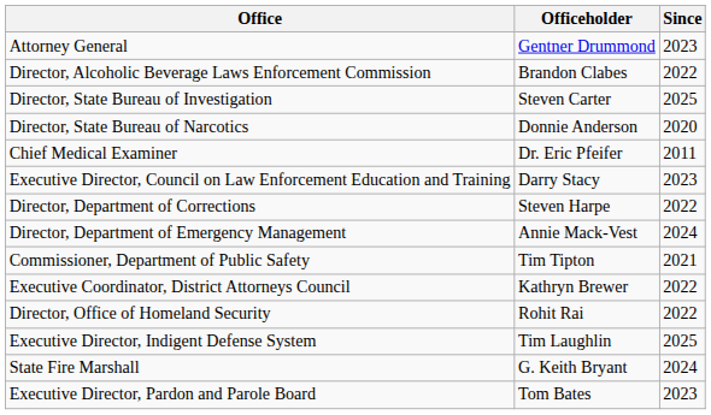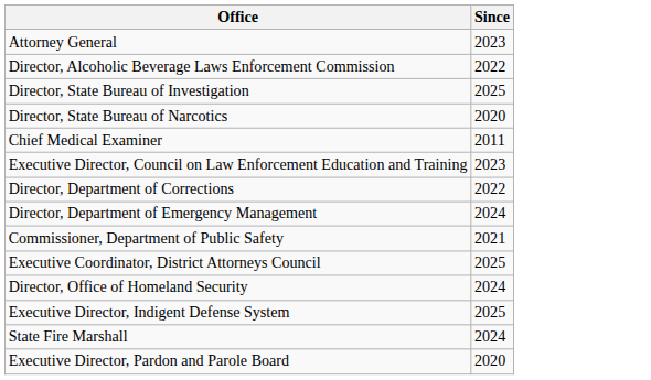 <table class="wikitable">
 <tr>
 <th>Office</th>
-<th>Officeholder</th>
 <th>Since</th>
 </tr>
 <tr>
 <td>Attorney General</td>
-<td><a href='#'>Gentner Drummond</a></td>
 <td>2023</td>
 </tr>
 <tr>
 <td>Director, Alcoholic Beverage Laws Enforcement Commission</td>
-<td>Brandon Clabes</td>
 <td>2022</td>
 </tr>
 <tr>
 <td>Director, State Bureau of Investigation</td>
-<td>Steven Carter</td>
 <td>2025</td>
 </tr>
 <tr>
 <td>Director, State Bureau of Narcotics</td>
-<td>Donnie Anderson</td>
 <td>2020</td>
 </tr>
 <tr>
 <td>Chief Medical Examiner</td>
-<td>Dr. Eric Pfeifer</td>
 <td>2011</td>
 </tr>
 <tr>
 <td>Executive Director, Council on Law Enforcement Education and Training</td>
-<td>Darry Stacy</td>
 <td>2023</td>
 </tr>
 <tr>
 <td>Director, Department of Corrections</td>
-<td>Steven Harpe</td>
 <td>2022</td>
 </tr>
 <tr>
 <td>Director, Department of Emergency Management</td>
-<td>Annie Mack-Vest</td>
 <td>2024</td>
 </tr>
 <tr>
 <td>Commissioner, Department of Public Safety</td>
-<td>Tim Tipton</td>
 <td>2021</td>
 </tr>
 <tr>
 <td>Executive Coordinator, District Attorneys Council</td>
-<td>Kathryn Brewer</td>
-<td>2022</td>
+<td>2025</td>
 </tr>
 <tr>
 <td>Director, Office of Homeland Security</td>
-<td>Rohit Rai</td>
-<td>2022</td>
+<td>2024</td>
 </tr>
 <tr>
 <td>Executive Director, Indigent Defense System</td>
-<td>Tim Laughlin</td>
 <td>2025</td>
 </tr>
 <tr>
 <td>State Fire Marshall</td>
-<td>G. Keith Bryant</td>
 <td>2024</td>
 </tr>
 <tr>
 <td>Executive Director, Pardon and Parole Board</td>
-<td>Tom Bates</td>
-<td>2023</td>
+<td>2020</td>
 </tr>
 </table>
